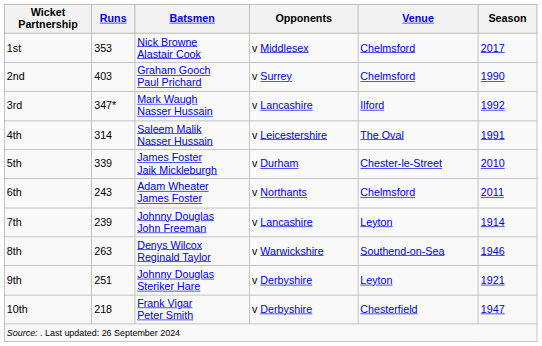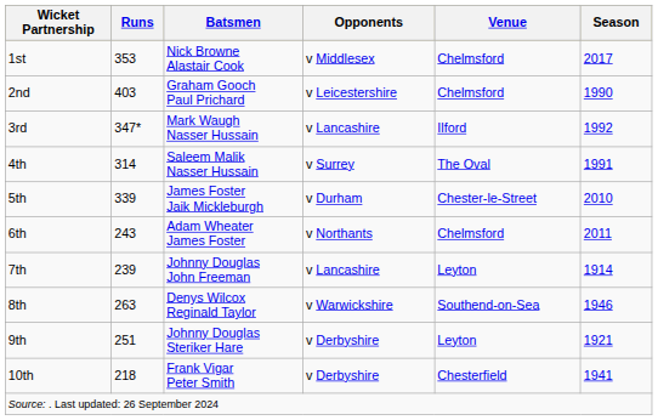 <table class="wikitable" width=90%>
 <tr bgcolor=#bdb76b>
 <th>Wicket<br>Partnership</th>
 <th><a href='#'>Runs</a></th>
 <th><a href='#'>Batsmen</a></th>
 <th>Opponents</th>
 <th><a href='#'>Venue</a></th>
 <th>Season</th>
 </tr>
 <tr>
 <td>1st</td>
 <td>353</td>
 <td> <a href='#'>Nick Browne</a><br> <a href='#'>Alastair Cook</a></td>
 <td>v <a href='#'>Middlesex</a></td>
 <td><a href='#'>Chelmsford</a></td>
 <td><a href='#'>2017</a></td>
 </tr>
 <tr>
 <td>2nd</td>
 <td>403</td>
 <td> <a href='#'>Graham Gooch</a><br> <a href='#'>Paul Prichard</a></td>
-<td>v <a href='#'>Surrey</a></td>
+<td>v <a href='#'>Leicestershire</a></td>
 <td><a href='#'>Chelmsford</a></td>
 <td><a href='#'>1990</a></td>
 </tr>
 <tr>
 <td>3rd</td>
 <td>347*</td>
 <td> <a href='#'>Mark Waugh</a><br> <a href='#'>Nasser Hussain</a></td>
 <td>v <a href='#'>Lancashire</a></td>
 <td><a href='#'>Ilford</a></td>
 <td><a href='#'>1992</a></td>
 </tr>
 <tr>
 <td>4th</td>
 <td>314</td>
 <td> <a href='#'>Saleem Malik</a><br> <a href='#'>Nasser Hussain</a></td>
-<td>v <a href='#'>Leicestershire</a></td>
+<td>v <a href='#'>Surrey</a></td>
 <td><a href='#'>The Oval</a></td>
 <td><a href='#'>1991</a></td>
 </tr>
 <tr>
 <td>5th</td>
 <td>339</td>
 <td> <a href='#'>James Foster</a><br> <a href='#'>Jaik Mickleburgh</a></td>
 <td>v <a href='#'>Durham</a></td>
 <td><a href='#'>Chester-le-Street</a></td>
 <td><a href='#'>2010</a></td>
 </tr>
 <tr>
 <td>6th</td>
 <td>243</td>
 <td> <a href='#'>Adam Wheater</a><br> <a href='#'>James Foster</a></td>
 <td>v <a href='#'>Northants</a></td>
 <td><a href='#'>Chelmsford</a></td>
 <td><a href='#'>2011</a></td>
 </tr>
 <tr>
 <td>7th</td>
 <td>239</td>
 <td> <a href='#'>Johnny Douglas</a><br> <a href='#'>John Freeman</a></td>
 <td>v <a href='#'>Lancashire</a></td>
 <td><a href='#'>Leyton</a></td>
 <td><a href='#'>1914</a></td>
 </tr>
 <tr>
 <td>8th</td>
 <td>263</td>
 <td> <a href='#'>Denys Wilcox</a><br> <a href='#'>Reginald Taylor</a></td>
 <td>v <a href='#'>Warwickshire</a></td>
 <td><a href='#'>Southend-on-Sea</a></td>
 <td><a href='#'>1946</a></td>
 </tr>
 <tr>
 <td>9th</td>
 <td>251</td>
 <td> <a href='#'>Johnny Douglas</a><br> <a href='#'>Steriker Hare</a></td>
 <td>v <a href='#'>Derbyshire</a></td>
 <td><a href='#'>Leyton</a></td>
 <td><a href='#'>1921</a></td>
 </tr>
 <tr>
 <td>10th</td>
 <td>218</td>
 <td> <a href='#'>Frank Vigar</a><br> <a href='#'>Peter Smith</a></td>
 <td>v <a href='#'>Derbyshire</a></td>
 <td><a href='#'>Chesterfield</a></td>
-<td><a href='#'>1947</a></td>
+<td><a href='#'>1941</a></td>
 </tr>
 <tr>
 <td colspan=6><small><em>Source: </em>. Last updated: 26 September 2024</small></td>
 </tr>
 </table>
